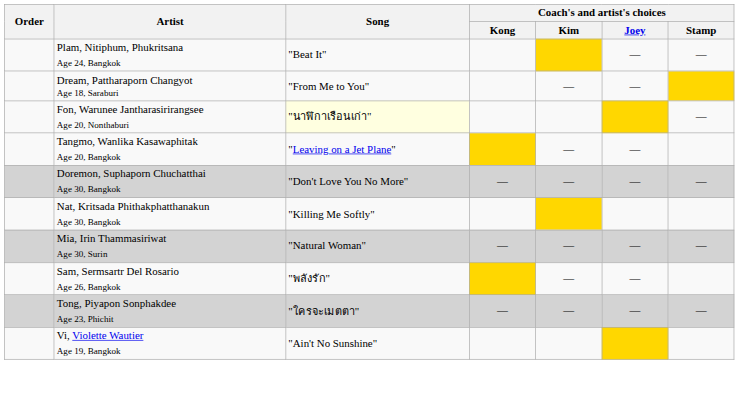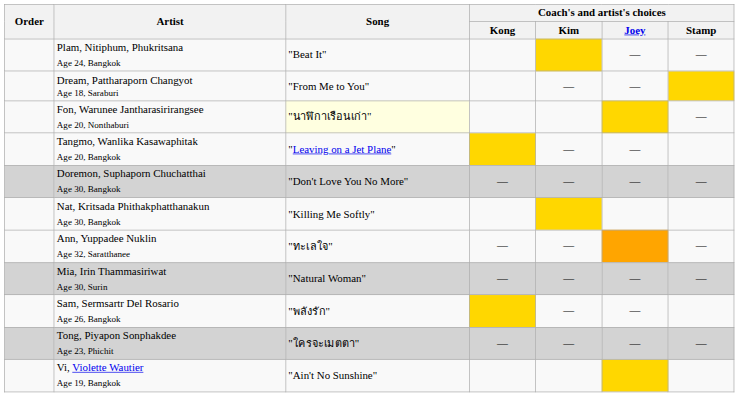 <table class="wikitable" style="width:85%;">
 <tr>
 <th rowspan="2">Order</th>
 <th rowspan="2">Artist</th>
 <th rowspan="2">Song</th>
 <th colspan="4">Coach's and artist's choices</th>
 </tr>
 <tr>
 <th width="90">Kong</th>
 <th width="90">Kim</th>
 <th width="90"><a href='#'>Joey</a></th>
 <th width="90">Stamp</th>
 </tr>
 <tr>
 <td></td>
 <td>Plam, Nitiphum, Phukritsana<br><sub>Age 24, Bangkok</sub></td>
 <td>"Beat It"</td>
 <td style = "text-align:center;"><strong></strong></td>
 <td style = "background:gold;text-align:center;"><strong></strong></td>
 <td style = "text-align:center;">—</td>
 <td style = "text-align:center;">—</td>
 </tr>
 <tr>
 <td></td>
 <td>Dream, Pattharaporn Changyot<br><small>Age 18, Saraburi</small></td>
 <td>"From Me to You"</td>
 <td style = "text-align:center;"><strong></strong></td>
 <td style = "text-align:center;">—</td>
 <td style = "text-align:center;">—</td>
 <td style = "background:gold;text-align:center;"><strong></strong></td>
 </tr>
 <tr>
 <td></td>
 <td>Fon, Warunee Jantharasirirangsee<br><sub>Age 20, Nonthaburi</sub></td>
 <td style="background: lightyellow;">"นาฬิกาเรือนเก่า"</td>
 <td style = "text-align:center;"><strong></strong></td>
 <td style = "text-align:center;"><strong></strong></td>
 <td style = "background:gold;text-align:center;"><strong></strong></td>
 <td style = "text-align:center;">—</td>
 </tr>
 <tr>
 <td></td>
 <td>Tangmo, Wanlika Kasawaphitak<br><sub>Age 20, Bangkok</sub></td>
 <td>"<a href='#'>Leaving on a Jet Plane</a>"</td>
 <td style = "background:gold;text-align:center;"><strong></strong></td>
 <td style = "text-align:center;">—</td>
 <td style = "text-align:center;">—</td>
 <td style = "text-align:center;"><strong></strong></td>
 </tr>
 <tr bgcolor=lightgrey>
 <td></td>
 <td>Doremon, Suphaporn Chuchatthai<br><sub>Age 30, Bangkok</sub></td>
 <td>"Don't Love You No More"</td>
 <td style = "text-align:center;">—</td>
 <td style = "text-align:center;">—</td>
 <td style = "text-align:center;">—</td>
 <td style = "text-align:center;">—</td>
 </tr>
 <tr>
 <td></td>
 <td>Nat, Kritsada Phithakphatthanakun<br><sub>Age 30, Bangkok </sub></td>
 <td>"Killing Me Softly"</td>
 <td style = "text-align:center;"><strong></strong></td>
 <td style = "background:gold;text-align:center;"><strong></strong></td>
 <td style = "text-align:center;"><strong></strong></td>
 <td style = "text-align:center;"><strong></strong></td>
 </tr>
+<tr>
+<td></td>
+<td>Ann, Yuppadee Nuklin<br><sub>Age 32, Saratthanee</sub></td>
+<td>"ทะเลใจ"</td>
+<td style = "text-align:center;">—</td>
+<td style = "text-align:center;">—</td>
+<td style = "background:orange;text-align:center;"><strong></strong></td>
+<td style = "text-align:center;">—</td>
+</tr>
 <tr bgcolor=lightgrey>
 <td></td>
 <td>Mia, Irin Thammasiriwat<br><sub>Age 30, Surin</sub></td>
 <td>"Natural Woman"</td>
 <td style = "text-align:center;">—</td>
 <td style = "text-align:center;">—</td>
 <td style = "text-align:center;">—</td>
 <td style = "text-align:center;">—</td>
 </tr>
 <tr>
 <td></td>
 <td>Sam, Sermsartr Del Rosario<br><sub>Age 26, Bangkok </sub></td>
 <td>"พลังรัก"</td>
 <td style = "background:gold;text-align:center;"><strong></strong></td>
 <td style = "text-align:center;">—</td>
 <td style = "text-align:center;">—</td>
 <td style = "text-align:center;"><strong></strong></td>
 </tr>
 <tr bgcolor=lightgrey>
 <td></td>
 <td>Tong, Piyapon Sonphakdee<br><sub>Age 23, Phichit</sub></td>
 <td>"ใครจะเมตตา"</td>
 <td style = "text-align:center;">—</td>
 <td style = "text-align:center;">—</td>
 <td style = "text-align:center;">—</td>
 <td style = "text-align:center;">—</td>
 </tr>
 <tr>
 <td></td>
 <td>Vi, <a href='#'>Violette Wautier</a><br><sub>Age 19, Bangkok</sub></td>
 <td>"Ain't No Sunshine"</td>
 <td style = "text-align:center;"><strong></strong></td>
 <td style = "text-align:center;"><strong></strong></td>
 <td style = "background:gold;text-align:center;"><strong></strong></td>
 <td style = "text-align:center;"><strong></strong></td>
 </tr>
 </table>
